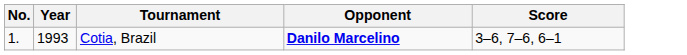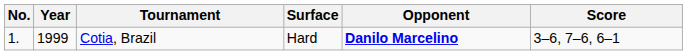 <table class="sortable wikitable" style=font-size:97%>
 <tr>
 <th style="width:20px" class="unsortable">No.</th>
 <th style="width:40px">Year</th>
 <th style="width:220px">Tournament</th>
+<th style="width:50px">Surface</th>
 <th style="width:200px">Opponent</th>
 <th style="width:160px" class="unsortable">Score</th>
 </tr>
 <tr>
 <td>1.</td>
-<td>1993</td>
+<td>1999</td>
 <td><a href='#'>Cotia</a>, Brazil</td>
+<td>Hard</td>
 <td><strong> <a href='#'>Danilo Marcelino</a></strong></td>
 <td>3–6, 7–6, 6–1</td>
 </tr>
 </table>
